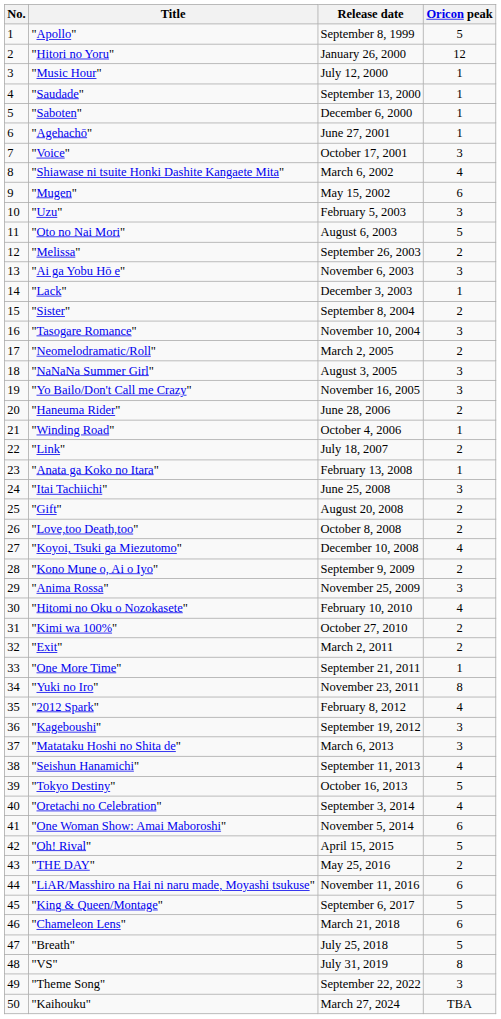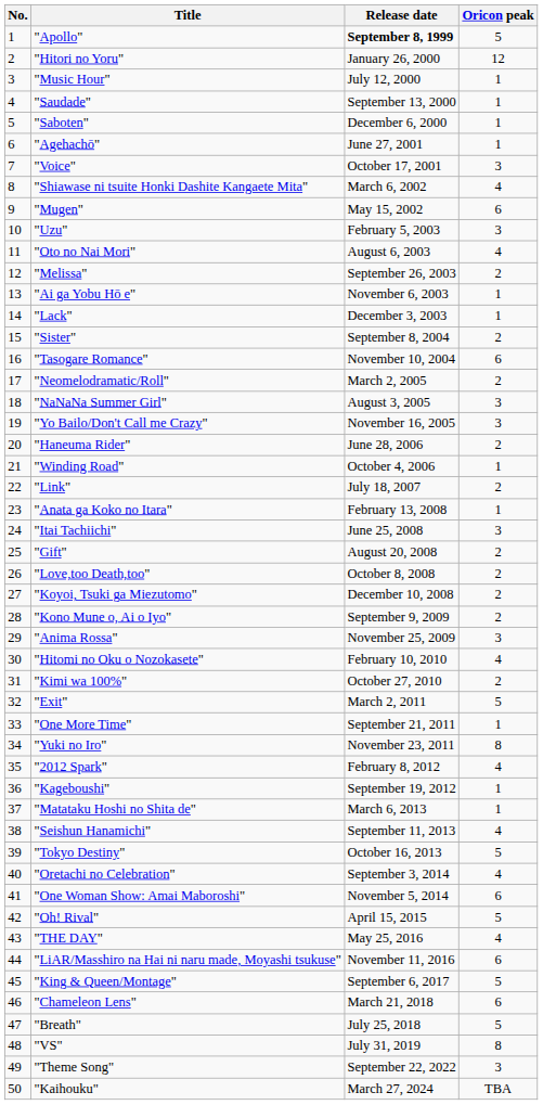 <table class="wikitable">
 <tr>
 <th>No.</th>
 <th>Title</th>
 <th>Release date</th>
 <th><a href='#'>Oricon</a> peak<br></th>
 </tr>
 <tr>
 <td>1</td>
 <td>"<a href='#'>Apollo</a>"</td>
-<td>September 8, 1999</td>
+<td><strong>September 8, 1999</strong></td>
 <td style="text-align:center;">5</td>
 </tr>
 <tr>
 <td>2</td>
 <td>"<a href='#'>Hitori no Yoru</a>"</td>
 <td>January 26, 2000</td>
 <td style="text-align:center;">12</td>
 </tr>
 <tr>
 <td>3</td>
 <td>"<a href='#'>Music Hour</a>"</td>
 <td>July 12, 2000</td>
 <td style="text-align:center;">1</td>
 </tr>
 <tr>
 <td>4</td>
 <td>"<a href='#'>Saudade</a>"</td>
 <td>September 13, 2000</td>
 <td style="text-align:center;">1</td>
 </tr>
 <tr>
 <td>5</td>
 <td>"<a href='#'>Saboten</a>"</td>
 <td>December 6, 2000</td>
 <td style="text-align:center;">1</td>
 </tr>
 <tr>
 <td>6</td>
 <td>"<a href='#'>Agehachō</a>"</td>
 <td>June 27, 2001</td>
 <td style="text-align:center;">1</td>
 </tr>
 <tr>
 <td>7</td>
 <td>"<a href='#'>Voice</a>"</td>
 <td>October 17, 2001</td>
 <td style="text-align:center;">3</td>
 </tr>
 <tr>
 <td>8</td>
 <td>"<a href='#'>Shiawase ni tsuite Honki Dashite Kangaete Mita</a>"</td>
 <td>March 6, 2002</td>
 <td style="text-align:center;">4</td>
 </tr>
 <tr>
 <td>9</td>
 <td>"<a href='#'>Mugen</a>"</td>
 <td>May 15, 2002</td>
 <td style="text-align:center;">6</td>
 </tr>
 <tr>
 <td>10</td>
 <td>"<a href='#'>Uzu</a>"</td>
 <td>February 5, 2003</td>
 <td style="text-align:center;">3</td>
 </tr>
 <tr>
 <td>11</td>
 <td>"<a href='#'>Oto no Nai Mori</a>"</td>
 <td>August 6, 2003</td>
-<td style="text-align:center;">5</td>
+<td style="text-align:center;">4</td>
 </tr>
 <tr>
 <td>12</td>
 <td>"<a href='#'>Melissa</a>"</td>
 <td>September 26, 2003</td>
 <td style="text-align:center;">2</td>
 </tr>
 <tr>
 <td>13</td>
 <td>"<a href='#'>Ai ga Yobu Hō e</a>"</td>
 <td>November 6, 2003</td>
-<td style="text-align:center;">3</td>
+<td style="text-align:center;">1</td>
 </tr>
 <tr>
 <td>14</td>
 <td>"<a href='#'>Lack</a>"</td>
 <td>December 3, 2003</td>
 <td style="text-align:center;">1</td>
 </tr>
 <tr>
 <td>15</td>
 <td>"<a href='#'>Sister</a>"</td>
 <td>September 8, 2004</td>
 <td style="text-align:center;">2</td>
 </tr>
 <tr>
 <td>16</td>
 <td>"<a href='#'>Tasogare Romance</a>"</td>
 <td>November 10, 2004</td>
-<td style="text-align:center;">3</td>
+<td style="text-align:center;">6</td>
 </tr>
 <tr>
 <td>17</td>
 <td>"<a href='#'>Neomelodramatic/Roll</a>"</td>
 <td>March 2, 2005</td>
 <td style="text-align:center;">2</td>
 </tr>
 <tr>
 <td>18</td>
 <td>"<a href='#'>NaNaNa Summer Girl</a>"</td>
 <td>August 3, 2005</td>
 <td style="text-align:center;">3</td>
 </tr>
 <tr>
 <td>19</td>
 <td>"<a href='#'>Yo Bailo/Don't Call me Crazy</a>"</td>
 <td>November 16, 2005</td>
 <td style="text-align:center;">3</td>
 </tr>
 <tr>
 <td>20</td>
 <td>"<a href='#'>Haneuma Rider</a>"</td>
 <td>June 28, 2006</td>
 <td style="text-align:center;">2</td>
 </tr>
 <tr>
 <td>21</td>
 <td>"<a href='#'>Winding Road</a>"</td>
 <td>October 4, 2006</td>
 <td style="text-align:center;">1</td>
 </tr>
 <tr>
 <td>22</td>
 <td>"<a href='#'>Link</a>"</td>
 <td>July 18, 2007</td>
 <td style="text-align:center;">2</td>
 </tr>
 <tr>
 <td>23</td>
 <td>"<a href='#'>Anata ga Koko no Itara</a>"</td>
 <td>February 13, 2008</td>
 <td style="text-align:center;">1</td>
 </tr>
 <tr>
 <td>24</td>
 <td>"<a href='#'>Itai Tachiichi</a>"</td>
 <td>June 25, 2008</td>
 <td style="text-align:center;">3</td>
 </tr>
 <tr>
 <td>25</td>
 <td>"<a href='#'>Gift</a>"</td>
 <td>August 20, 2008</td>
 <td style="text-align:center;">2</td>
 </tr>
 <tr>
 <td>26</td>
 <td>"<a href='#'>Love,too Death,too</a>"</td>
 <td>October 8, 2008</td>
 <td style="text-align:center;">2</td>
 </tr>
 <tr>
 <td>27</td>
 <td>"<a href='#'>Koyoi, Tsuki ga Miezutomo</a>"</td>
 <td>December 10, 2008</td>
-<td style="text-align:center;">4</td>
+<td style="text-align:center;">2</td>
 </tr>
 <tr>
 <td>28</td>
 <td>"<a href='#'>Kono Mune o, Ai o Iyo</a>"</td>
 <td>September 9, 2009</td>
 <td style="text-align:center;">2</td>
 </tr>
 <tr>
 <td>29</td>
 <td>"<a href='#'>Anima Rossa</a>"</td>
 <td>November 25, 2009</td>
 <td style="text-align:center;">3</td>
 </tr>
 <tr>
 <td>30</td>
 <td>"<a href='#'>Hitomi no Oku o Nozokasete</a>"</td>
 <td>February 10, 2010</td>
 <td style="text-align:center;">4</td>
 </tr>
 <tr>
 <td>31</td>
 <td>"<a href='#'>Kimi wa 100%</a>"</td>
 <td>October 27, 2010</td>
 <td style="text-align:center;">2</td>
 </tr>
 <tr>
 <td>32</td>
 <td>"<a href='#'>Exit</a>"</td>
 <td>March 2, 2011</td>
-<td style="text-align:center;">2</td>
+<td style="text-align:center;">5</td>
 </tr>
 <tr>
 <td>33</td>
 <td>"<a href='#'>One More Time</a>"</td>
 <td>September 21, 2011</td>
 <td style="text-align:center;">1</td>
 </tr>
 <tr>
 <td>34</td>
 <td>"<a href='#'>Yuki no Iro</a>"</td>
 <td>November 23, 2011</td>
 <td style="text-align:center;">8</td>
 </tr>
 <tr>
 <td>35</td>
 <td>"<a href='#'>2012 Spark</a>"</td>
 <td>February 8, 2012</td>
 <td style="text-align:center;">4</td>
 </tr>
 <tr>
 <td>36</td>
 <td>"<a href='#'>Kageboushi</a>"</td>
 <td>September 19, 2012</td>
-<td style="text-align:center;">3</td>
+<td style="text-align:center;">1</td>
 </tr>
 <tr>
 <td>37</td>
 <td>"<a href='#'>Matataku Hoshi no Shita de</a>"</td>
 <td>March 6, 2013</td>
-<td style="text-align:center;">3</td>
+<td style="text-align:center;">1</td>
 </tr>
 <tr>
 <td>38</td>
 <td>"<a href='#'>Seishun Hanamichi</a>"</td>
 <td>September 11, 2013</td>
 <td style="text-align:center;">4</td>
 </tr>
 <tr>
 <td>39</td>
 <td>"<a href='#'>Tokyo Destiny</a>"</td>
 <td>October 16, 2013</td>
 <td style="text-align:center;">5</td>
 </tr>
 <tr>
 <td>40</td>
 <td>"<a href='#'>Oretachi no Celebration</a>"</td>
 <td>September 3, 2014</td>
 <td style="text-align:center;">4</td>
 </tr>
 <tr>
 <td>41</td>
 <td>"<a href='#'>One Woman Show: Amai Maboroshi</a>"</td>
 <td>November 5, 2014</td>
 <td style="text-align:center;">6</td>
 </tr>
 <tr>
 <td>42</td>
 <td>"<a href='#'>Oh! Rival</a>"</td>
 <td>April 15, 2015</td>
 <td style="text-align:center;">5</td>
 </tr>
 <tr>
 <td>43</td>
 <td>"<a href='#'>THE DAY</a>"</td>
 <td>May 25, 2016</td>
-<td style="text-align:center;">2</td>
+<td style="text-align:center;">4</td>
 </tr>
 <tr>
 <td>44</td>
 <td>"<a href='#'>LiAR/Masshiro na Hai ni naru made, Moyashi tsukuse</a>"</td>
 <td>November 11, 2016</td>
 <td style="text-align:center;">6</td>
 </tr>
 <tr>
 <td>45</td>
 <td>"<a href='#'>King & Queen/Montage</a>"</td>
 <td>September 6, 2017</td>
 <td style="text-align:center;">5</td>
 </tr>
 <tr>
 <td>46</td>
 <td>"<a href='#'>Chameleon Lens</a>"</td>
 <td>March 21, 2018</td>
 <td style="text-align:center;">6</td>
 </tr>
 <tr>
 <td>47</td>
 <td>"Breath"</td>
 <td>July 25, 2018</td>
 <td style="text-align:center;">5</td>
 </tr>
 <tr>
 <td>48</td>
 <td>"VS"</td>
 <td>July 31, 2019</td>
 <td style="text-align:center;">8</td>
 </tr>
 <tr>
 <td>49</td>
 <td>"Theme Song"</td>
 <td>September 22, 2022</td>
 <td style="text-align:center;">3</td>
 </tr>
 <tr>
 <td>50</td>
 <td>"Kaihouku"</td>
 <td>March 27, 2024</td>
 <td style="text-align:center;">TBA</td>
 </tr>
 </table>
